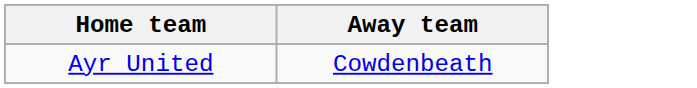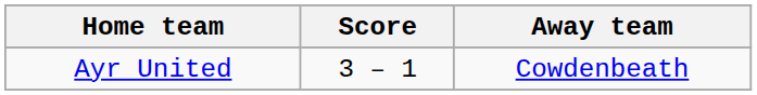 <table class="wikitable" style="text-align: center">
 <tr>
 <th width=140>Home team</th>
+<th width=70>Score</th>
 <th width=140>Away team</th>
 </tr>
 <tr>
 <td><a href='#'>Ayr United</a></td>
+<td>3 – 1</td>
 <td><a href='#'>Cowdenbeath</a></td>
 </tr>
 </table>
